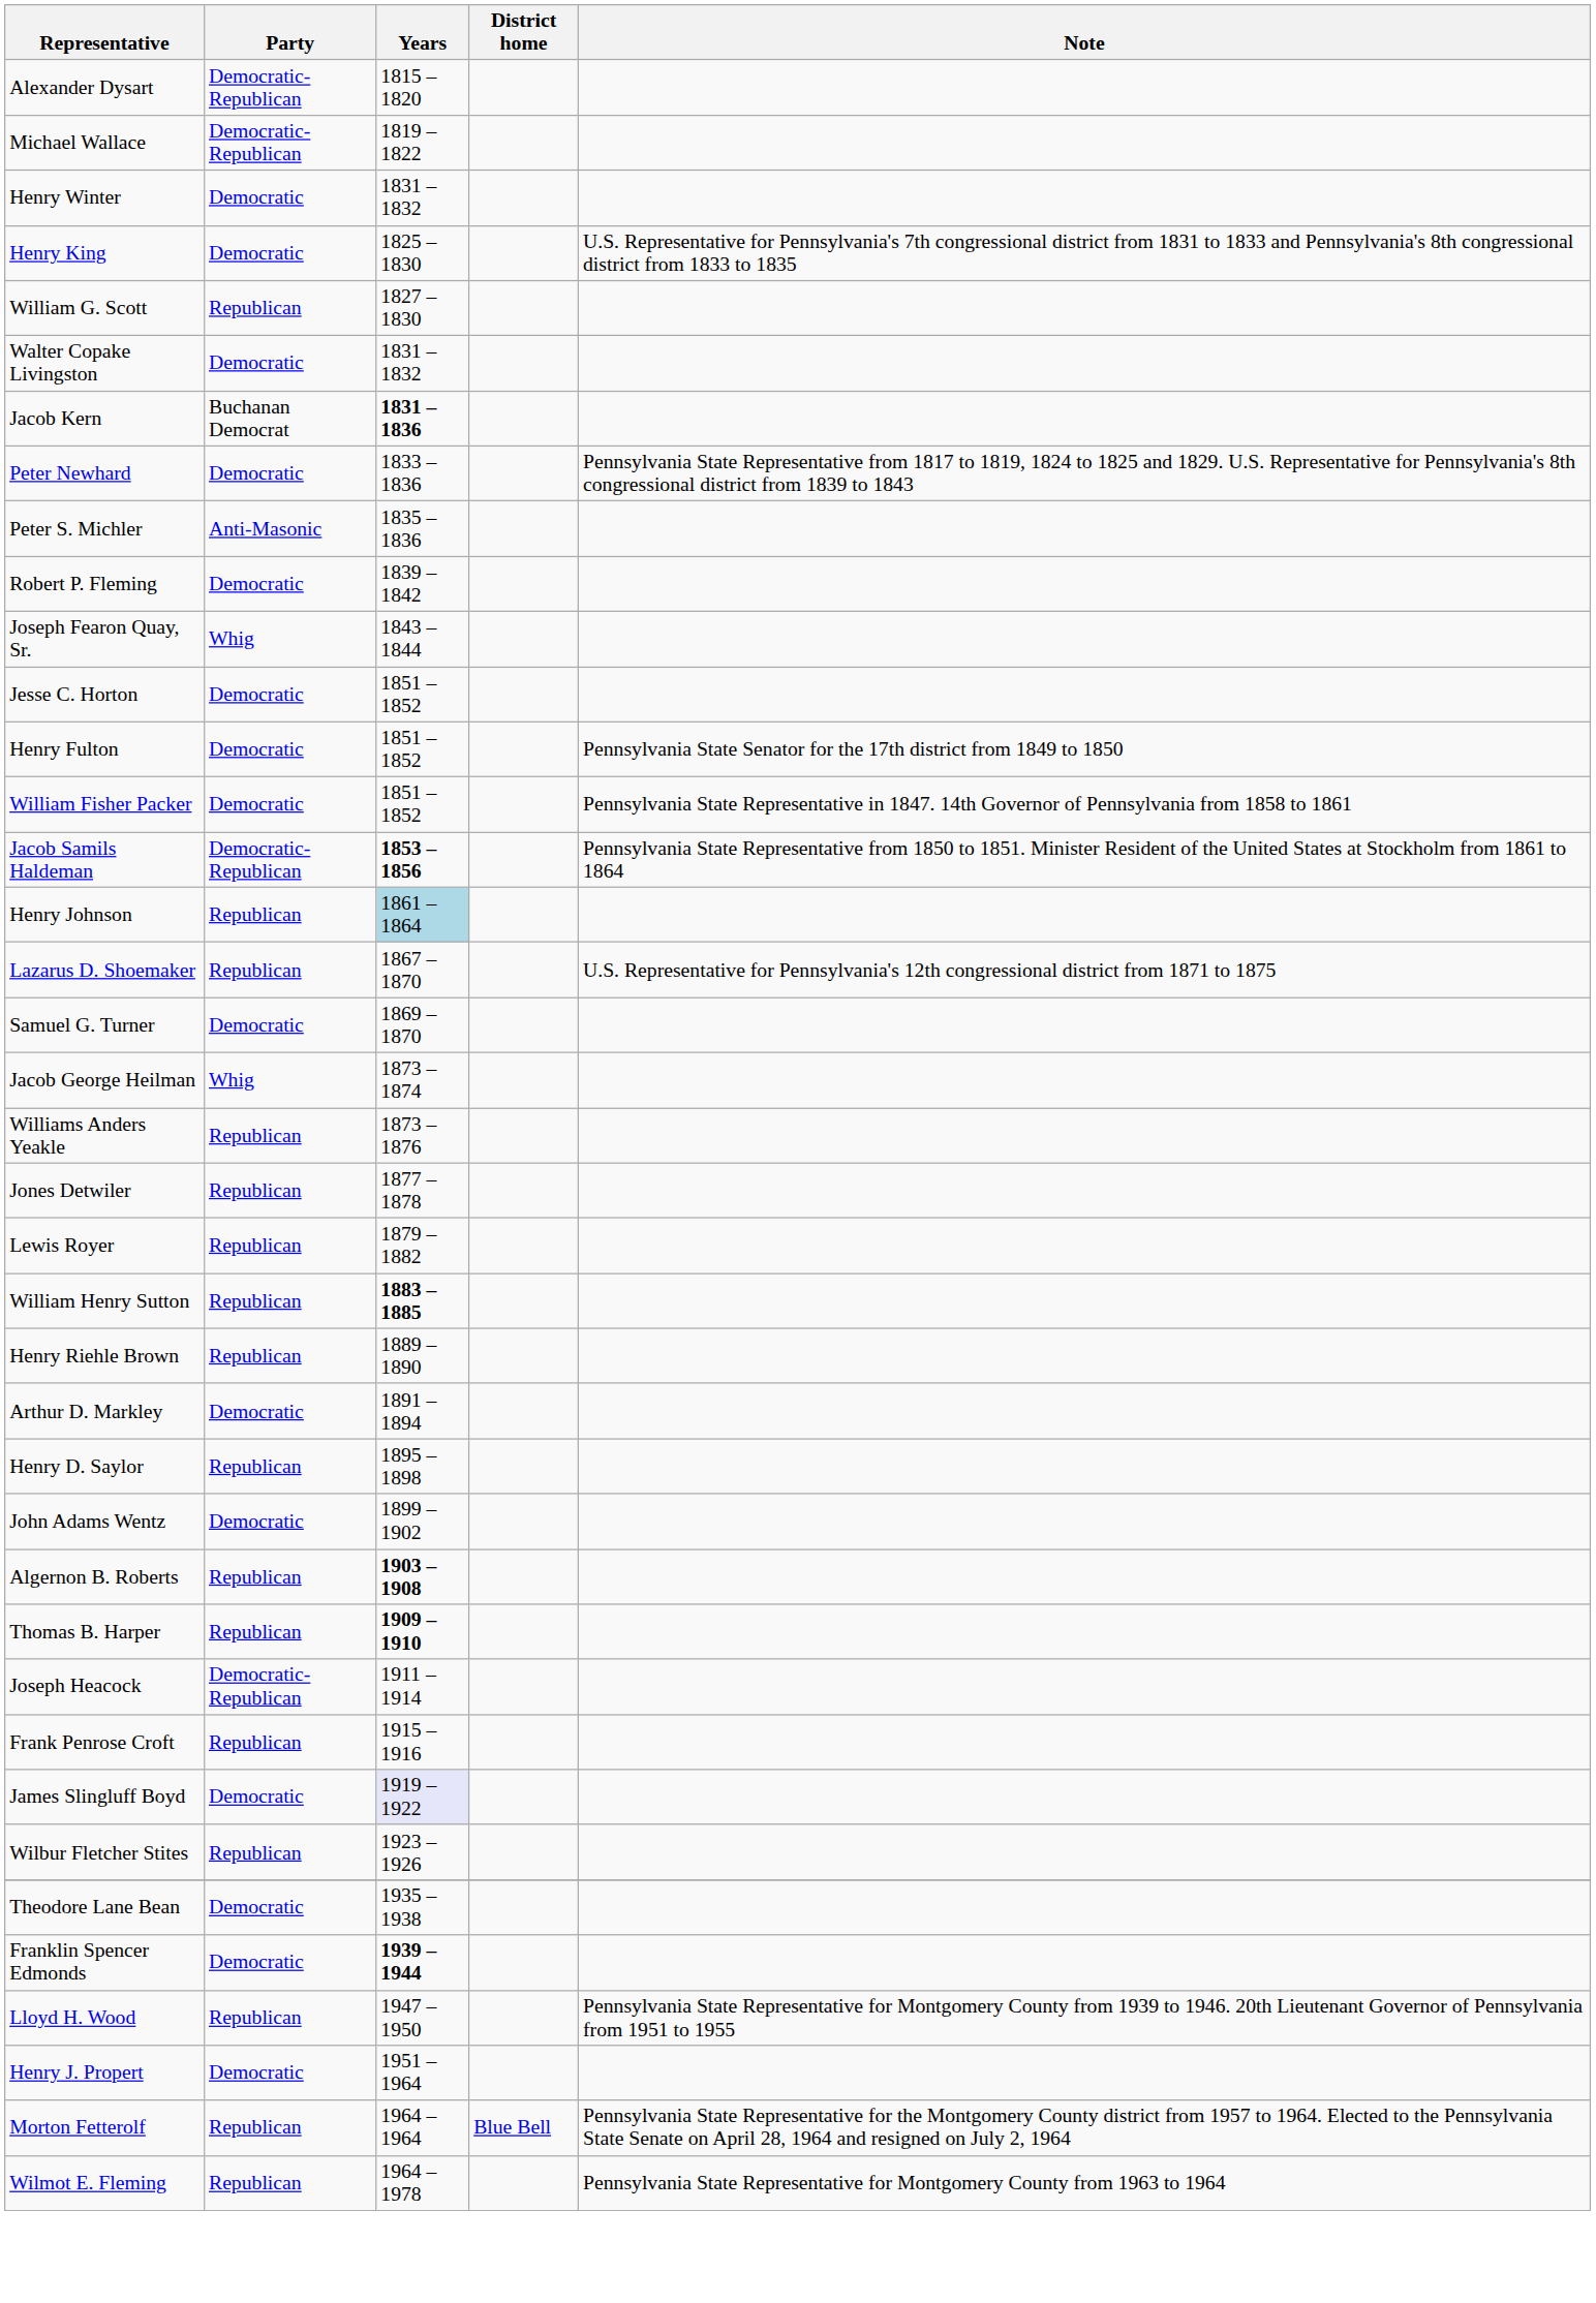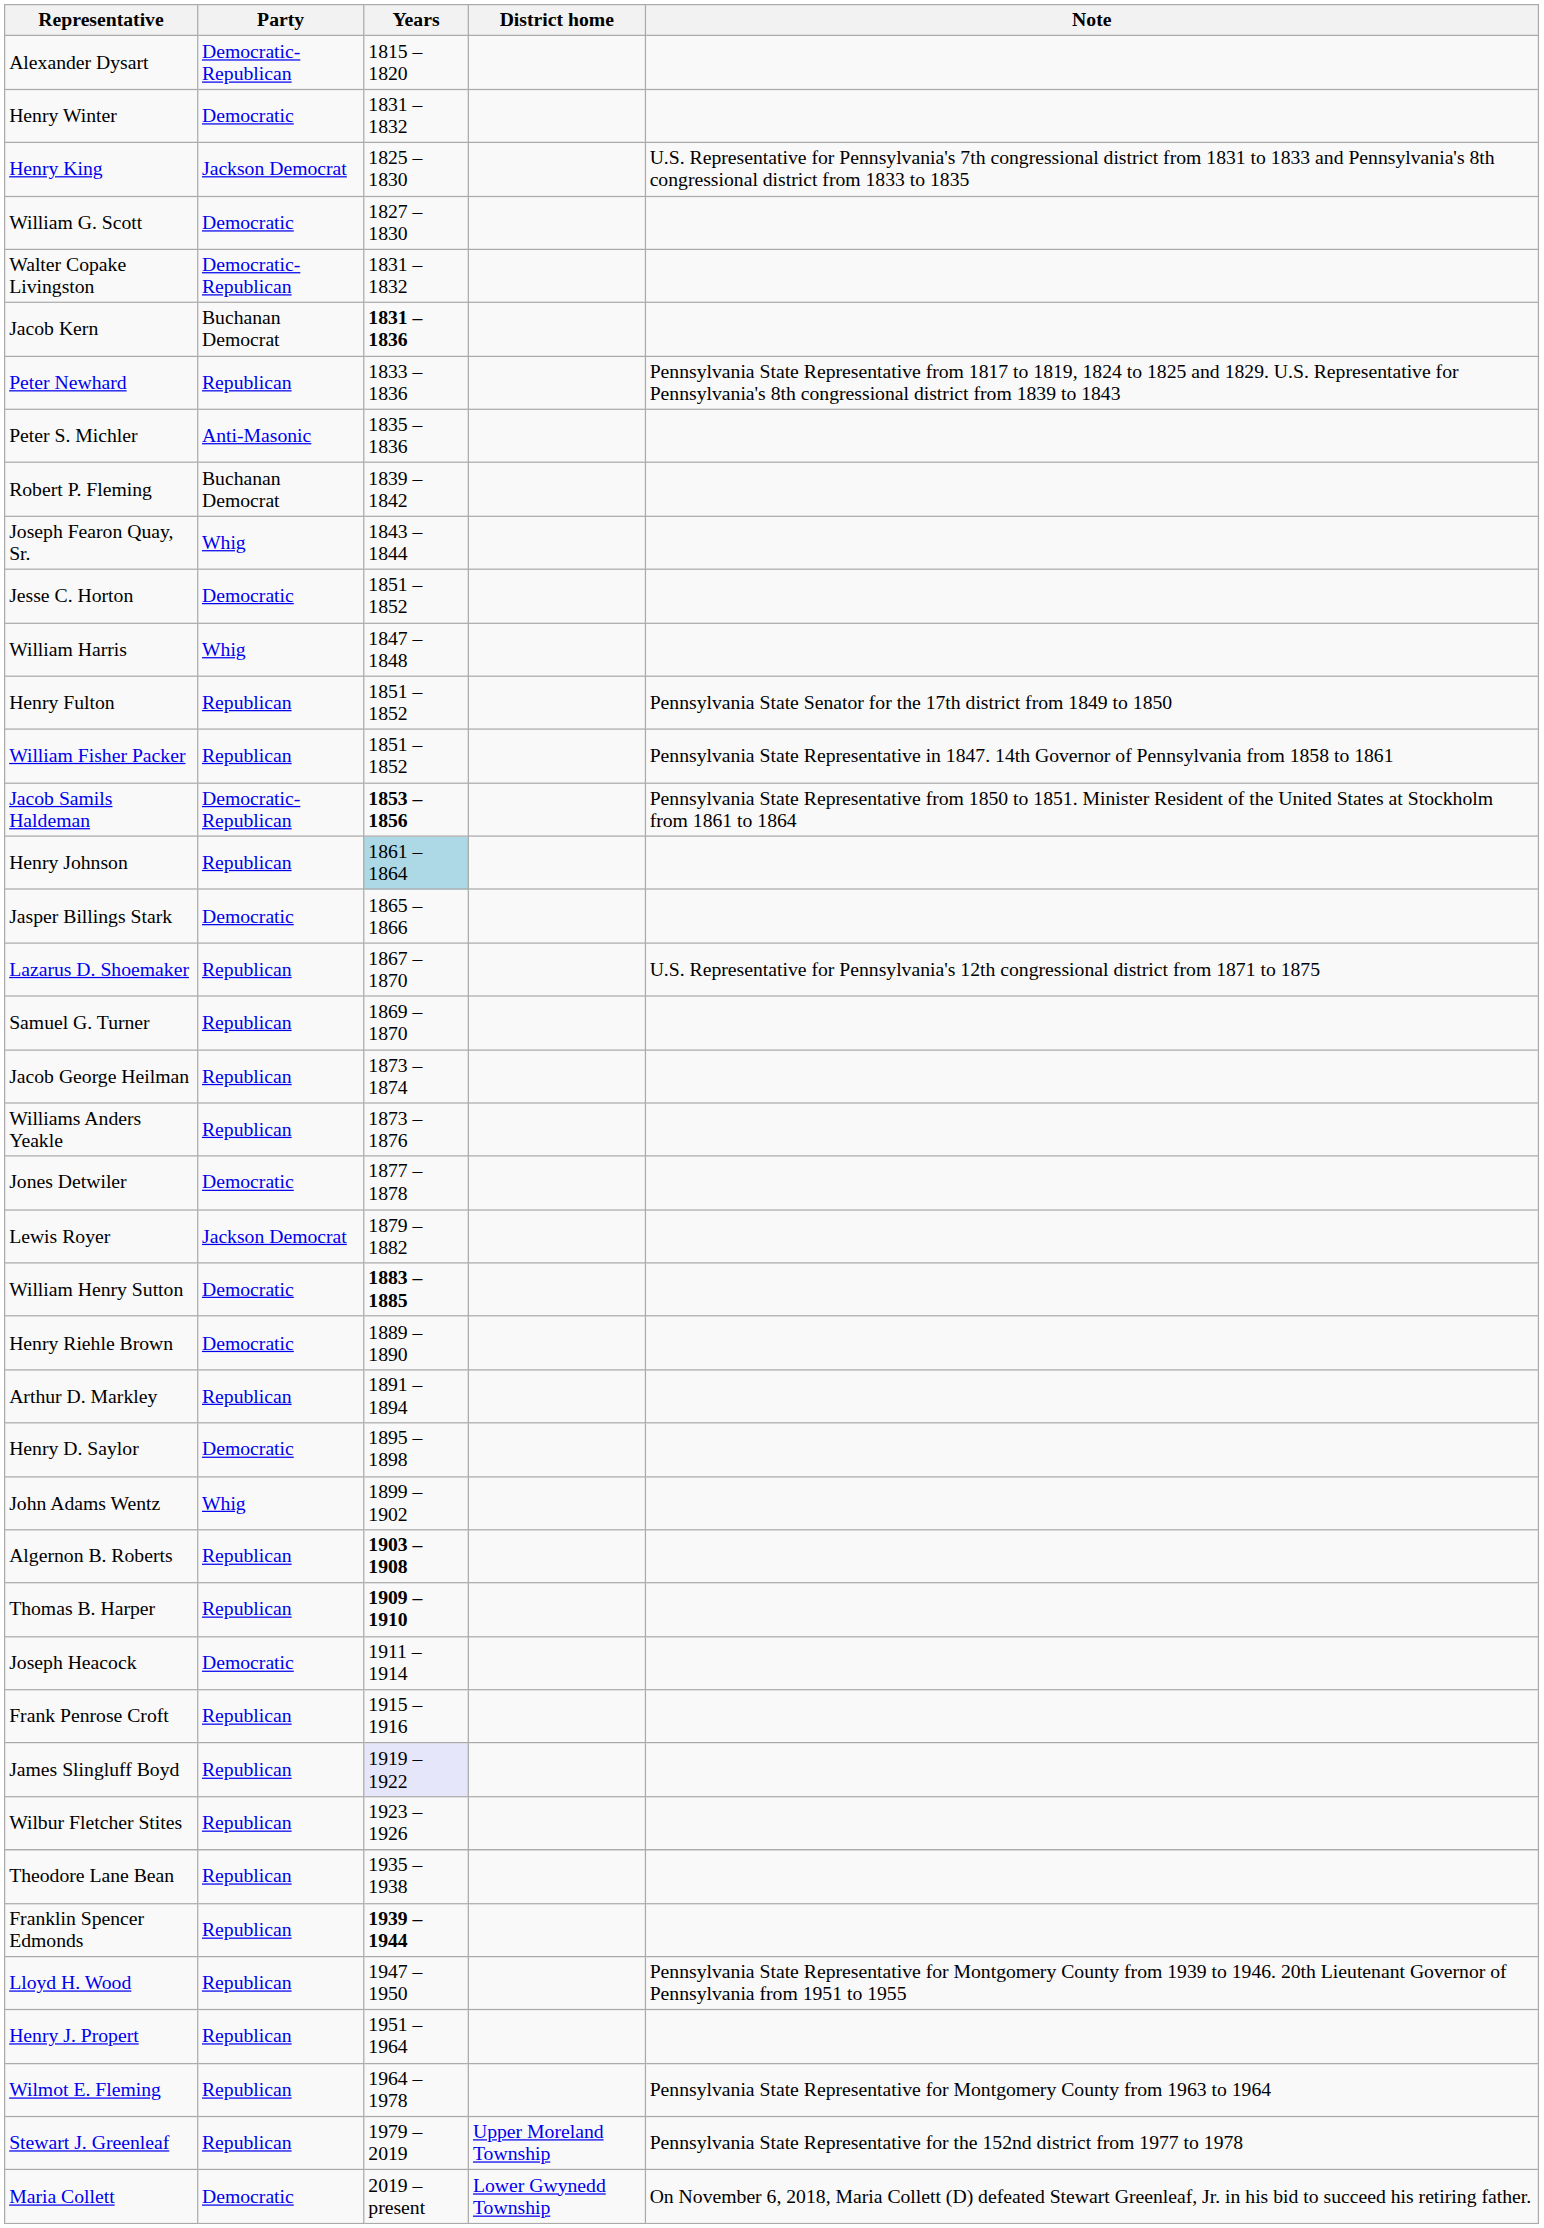 <table class=wikitable>
 <tr valign=bottom>
 <th>Representative</th>
 <th>Party</th>
 <th>Years</th>
 <th>District home</th>
 <th>Note</th>
 </tr>
 <tr>
 <td>Alexander Dysart</td>
 <td><a href='#'>Democratic-Republican</a></td>
 <td>1815 – 1820</td>
 <td></td>
 <td></td>
 </tr>
 <tr>
-<td>Michael Wallace</td>
-<td><a href='#'>Democratic-Republican</a></td>
-<td>1819 – 1822</td>
-<td></td>
-<td></td>
-</tr>
-<tr>
 <td>Henry Winter</td>
 <td><a href='#'>Democratic</a></td>
 <td>1831 – 1832</td>
 <td></td>
 <td></td>
 </tr>
 <tr>
 <td><a href='#'>Henry King</a></td>
-<td><a href='#'>Democratic</a></td>
+<td><a href='#'>Jackson Democrat</a></td>
 <td>1825 – 1830</td>
 <td></td>
 <td>U.S. Representative for Pennsylvania's 7th congressional district from 1831 to 1833 and Pennsylvania's 8th congressional district from 1833 to 1835</td>
 </tr>
 <tr>
 <td>William G. Scott</td>
-<td><a href='#'>Republican</a></td>
+<td><a href='#'>Democratic</a></td>
 <td>1827 – 1830</td>
 <td></td>
 <td></td>
 </tr>
 <tr>
 <td>Walter Copake Livingston</td>
-<td><a href='#'>Democratic</a></td>
+<td><a href='#'>Democratic-Republican</a></td>
 <td>1831 – 1832</td>
 <td></td>
 <td></td>
 </tr>
 <tr>
 <td>Jacob Kern</td>
 <td>Buchanan Democrat</td>
 <td><strong>1831 – 1836</strong></td>
 <td></td>
 <td></td>
 </tr>
 <tr>
 <td><a href='#'>Peter Newhard</a></td>
-<td><a href='#'>Democratic</a></td>
+<td><a href='#'>Republican</a></td>
 <td>1833 – 1836</td>
 <td></td>
 <td>Pennsylvania State Representative from 1817 to 1819, 1824 to 1825 and 1829.  U.S. Representative for Pennsylvania's 8th congressional district from 1839 to 1843</td>
 </tr>
 <tr>
 <td>Peter S. Michler</td>
 <td><a href='#'>Anti-Masonic</a></td>
 <td>1835 – 1836</td>
 <td></td>
 <td></td>
 </tr>
 <tr>
 <td>Robert P. Fleming</td>
-<td><a href='#'>Democratic</a></td>
+<td>Buchanan Democrat</td>
 <td>1839 – 1842</td>
 <td></td>
 <td></td>
 </tr>
 <tr>
 <td>Joseph Fearon Quay, Sr.</td>
 <td><a href='#'>Whig</a></td>
 <td>1843 – 1844</td>
 <td></td>
 <td></td>
 </tr>
 <tr>
 <td>Jesse C. Horton</td>
 <td><a href='#'>Democratic</a></td>
 <td>1851 – 1852</td>
 <td></td>
 <td></td>
 </tr>
 <tr>
+<td>William Harris</td>
+<td><a href='#'>Whig</a></td>
+<td>1847 – 1848</td>
+<td></td>
+<td></td>
+</tr>
+<tr>
 <td>Henry Fulton</td>
-<td><a href='#'>Democratic</a></td>
+<td><a href='#'>Republican</a></td>
 <td>1851 – 1852</td>
 <td></td>
 <td>Pennsylvania State Senator for the 17th district from 1849 to 1850</td>
 </tr>
 <tr>
 <td><a href='#'>William Fisher Packer</a></td>
-<td><a href='#'>Democratic</a></td>
+<td><a href='#'>Republican</a></td>
 <td>1851 – 1852</td>
 <td></td>
 <td>Pennsylvania State Representative in 1847.  14th Governor of Pennsylvania from 1858 to 1861</td>
 </tr>
 <tr>
 <td><a href='#'>Jacob Samils Haldeman</a></td>
 <td><a href='#'>Democratic-Republican</a></td>
 <td><strong>1853 – 1856</strong></td>
 <td></td>
 <td>Pennsylvania State Representative from 1850 to 1851. Minister Resident of the United States at Stockholm from 1861 to 1864</td>
 </tr>
 <tr>
 <td>Henry Johnson</td>
 <td><a href='#'>Republican</a></td>
 <td style="background: lightblue;">1861 – 1864</td>
 <td></td>
 <td></td>
 </tr>
 <tr>
+<td>Jasper Billings Stark</td>
+<td><a href='#'>Democratic</a></td>
+<td>1865 – 1866</td>
+<td></td>
+<td></td>
+</tr>
+<tr>
 <td><a href='#'>Lazarus D. Shoemaker</a></td>
 <td><a href='#'>Republican</a></td>
 <td>1867 – 1870</td>
 <td></td>
 <td>U.S. Representative for Pennsylvania's 12th congressional district from 1871 to 1875</td>
 </tr>
 <tr>
 <td>Samuel G. Turner</td>
-<td><a href='#'>Democratic</a></td>
+<td><a href='#'>Republican</a></td>
 <td>1869 – 1870</td>
 <td></td>
 <td></td>
 </tr>
 <tr>
 <td>Jacob George Heilman</td>
-<td><a href='#'>Whig</a></td>
+<td><a href='#'>Republican</a></td>
 <td>1873 – 1874</td>
 <td></td>
 <td></td>
 </tr>
 <tr>
 <td>Williams Anders Yeakle</td>
 <td><a href='#'>Republican</a></td>
 <td>1873 – 1876</td>
 <td></td>
 <td></td>
 </tr>
 <tr>
 <td>Jones Detwiler</td>
-<td><a href='#'>Republican</a></td>
+<td><a href='#'>Democratic</a></td>
 <td>1877 – 1878</td>
 <td></td>
 <td></td>
 </tr>
 <tr>
 <td>Lewis Royer</td>
-<td><a href='#'>Republican</a></td>
+<td><a href='#'>Jackson Democrat</a></td>
 <td>1879 – 1882</td>
 <td></td>
 <td></td>
 </tr>
 <tr>
 <td>William Henry Sutton</td>
-<td><a href='#'>Republican</a></td>
+<td><a href='#'>Democratic</a></td>
 <td><strong>1883 – 1885</strong></td>
 <td></td>
 <td></td>
 </tr>
 <tr>
 <td>Henry Riehle Brown</td>
-<td><a href='#'>Republican</a></td>
+<td><a href='#'>Democratic</a></td>
 <td>1889 – 1890</td>
 <td></td>
 <td></td>
 </tr>
 <tr>
 <td>Arthur D. Markley</td>
-<td><a href='#'>Democratic</a></td>
+<td><a href='#'>Republican</a></td>
 <td>1891 – 1894</td>
 <td></td>
 <td></td>
 </tr>
 <tr>
 <td>Henry D. Saylor</td>
-<td><a href='#'>Republican</a></td>
+<td><a href='#'>Democratic</a></td>
 <td>1895 – 1898</td>
 <td></td>
 <td></td>
 </tr>
 <tr>
 <td>John Adams Wentz</td>
-<td><a href='#'>Democratic</a></td>
+<td><a href='#'>Whig</a></td>
 <td>1899 – 1902</td>
 <td></td>
 <td></td>
 </tr>
 <tr>
 <td>Algernon B. Roberts</td>
 <td><a href='#'>Republican</a></td>
 <td><strong>1903 – 1908</strong></td>
 <td></td>
 <td></td>
 </tr>
 <tr>
 <td>Thomas B. Harper</td>
 <td><a href='#'>Republican</a></td>
 <td><strong>1909 – 1910</strong></td>
 <td></td>
 <td></td>
 </tr>
 <tr>
 <td>Joseph Heacock</td>
-<td><a href='#'>Democratic-Republican</a></td>
+<td><a href='#'>Democratic</a></td>
 <td>1911 – 1914</td>
 <td></td>
 <td></td>
 </tr>
 <tr>
 <td>Frank Penrose Croft</td>
 <td><a href='#'>Republican</a></td>
 <td>1915 – 1916</td>
 <td></td>
 <td></td>
 </tr>
 <tr>
 <td>James Slingluff Boyd</td>
-<td><a href='#'>Democratic</a></td>
+<td><a href='#'>Republican</a></td>
 <td style="background: lavender;">1919 – 1922</td>
 <td></td>
 <td></td>
 </tr>
 <tr>
 <td>Wilbur Fletcher Stites</td>
 <td><a href='#'>Republican</a></td>
 <td>1923 – 1926</td>
 <td></td>
 <td></td>
 </tr>
 <tr James Slingluff Boyd>
 </tr>
 <tr>
 <td>Theodore Lane Bean</td>
-<td><a href='#'>Democratic</a></td>
+<td><a href='#'>Republican</a></td>
 <td>1935 – 1938</td>
 <td></td>
 <td></td>
 </tr>
 <tr>
 <td>Franklin Spencer Edmonds</td>
-<td><a href='#'>Democratic</a></td>
+<td><a href='#'>Republican</a></td>
 <td><strong>1939 – 1944</strong></td>
 <td></td>
 <td></td>
 </tr>
 <tr>
 <td><a href='#'>Lloyd H. Wood</a></td>
 <td><a href='#'>Republican</a></td>
 <td>1947 – 1950</td>
 <td></td>
 <td>Pennsylvania State Representative for Montgomery County from 1939 to 1946.  20th Lieutenant Governor of Pennsylvania from 1951 to 1955</td>
 </tr>
 <tr>
 <td><a href='#'>Henry J. Propert</a></td>
-<td><a href='#'>Democratic</a></td>
+<td><a href='#'>Republican</a></td>
 <td>1951 – 1964</td>
 <td></td>
 <td></td>
-</tr>
-<tr>
-<td><a href='#'>Morton Fetterolf</a></td>
-<td><a href='#'>Republican</a></td>
-<td>1964 – 1964</td>
-<td><a href='#'>Blue Bell</a></td>
-<td>Pennsylvania State Representative for the Montgomery County district from 1957 to 1964.  Elected to the Pennsylvania State Senate on April 28, 1964 and resigned on July 2, 1964</td>
 </tr>
 <tr>
 <td><a href='#'>Wilmot E. Fleming</a></td>
 <td><a href='#'>Republican</a></td>
 <td>1964 – 1978</td>
 <td></td>
 <td>Pennsylvania State Representative for Montgomery County from 1963 to 1964</td>
 </tr>
+<tr>
+<td><a href='#'>Stewart J. Greenleaf</a></td>
+<td><a href='#'>Republican</a></td>
+<td>1979 – 2019</td>
+<td><a href='#'>Upper Moreland Township</a></td>
+<td>Pennsylvania State Representative for the 152nd district from 1977 to 1978</td>
+</tr>
+<tr>
+<td><a href='#'>Maria Collett</a></td>
+<td><a href='#'>Democratic</a></td>
+<td>2019 – present</td>
+<td><a href='#'>Lower Gwynedd Township</a></td>
+<td>On November 6, 2018, Maria Collett (D) defeated Stewart Greenleaf, Jr. in his bid to succeed his retiring father.</td>
+</tr>
 </table>
